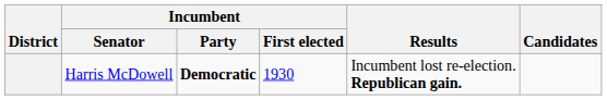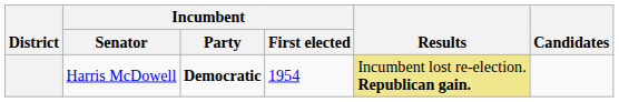 <table class=wikitable>
 <tr valign=bottom>
 <th rowspan=2>District</th>
 <th colspan=3>Incumbent</th>
 <th rowspan=2>Results</th>
 <th rowspan=2>Candidates</th>
 </tr>
 <tr>
 <th>Senator</th>
 <th>Party</th>
 <th>First elected</th>
 </tr>
 <tr>
 <th></th>
 <td><a href='#'>Harris McDowell</a></td>
 <td><strong>Democratic</strong></td>
-<td><a href='#'>1930</a></td>
-<td>Incumbent lost re-election.<br><strong>Republican gain.</strong></td>
+<td><a href='#'>1954</a></td>
+<td style="background: khaki;">Incumbent lost re-election.<br><strong>Republican gain.</strong></td>
 <td nowrap></td>
 </tr>
 </table>
